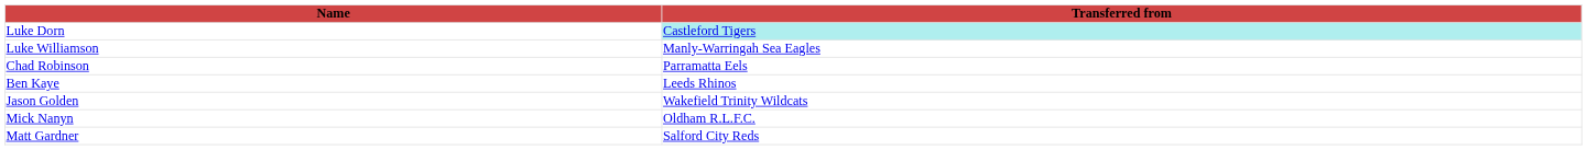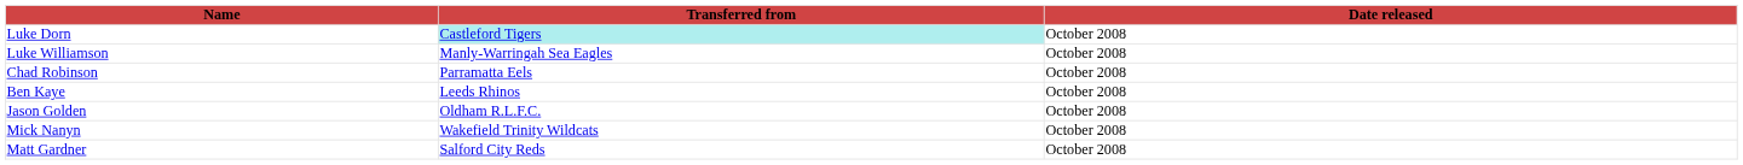 <table border="1" width="95%" bordercolor="#FFFFFF" style="border-collapse: collapse; border-color: #E0E0E0;">
 <tr bgcolor=#d04444>
 <th width=25%>Name</th>
 <th width=35%>Transferred from</th>
+<th width=45%>Date released</th>
 </tr>
 <tr>
 <td><a href='#'>Luke Dorn</a></td>
 <td style="background: paleturquoise;"><a href='#'>Castleford Tigers</a></td>
+<td>October 2008</td>
 </tr>
 <tr>
 <td><a href='#'>Luke Williamson</a></td>
 <td><a href='#'>Manly-Warringah Sea Eagles</a></td>
+<td>October 2008</td>
 </tr>
 <tr>
 <td><a href='#'>Chad Robinson</a></td>
 <td><a href='#'>Parramatta Eels</a></td>
+<td>October 2008</td>
 </tr>
 <tr>
 <td><a href='#'>Ben Kaye</a></td>
 <td><a href='#'>Leeds Rhinos</a></td>
+<td>October 2008</td>
 </tr>
 <tr>
 <td><a href='#'>Jason Golden</a></td>
-<td><a href='#'>Wakefield Trinity Wildcats</a></td>
+<td><a href='#'>Oldham R.L.F.C.</a></td>
+<td>October 2008</td>
 </tr>
 <tr>
 <td><a href='#'>Mick Nanyn</a></td>
-<td><a href='#'>Oldham R.L.F.C.</a></td>
+<td><a href='#'>Wakefield Trinity Wildcats</a></td>
+<td>October 2008</td>
 </tr>
 <tr>
 <td><a href='#'>Matt Gardner</a></td>
 <td><a href='#'>Salford City Reds</a></td>
+<td>October 2008</td>
 </tr>
 </table>
